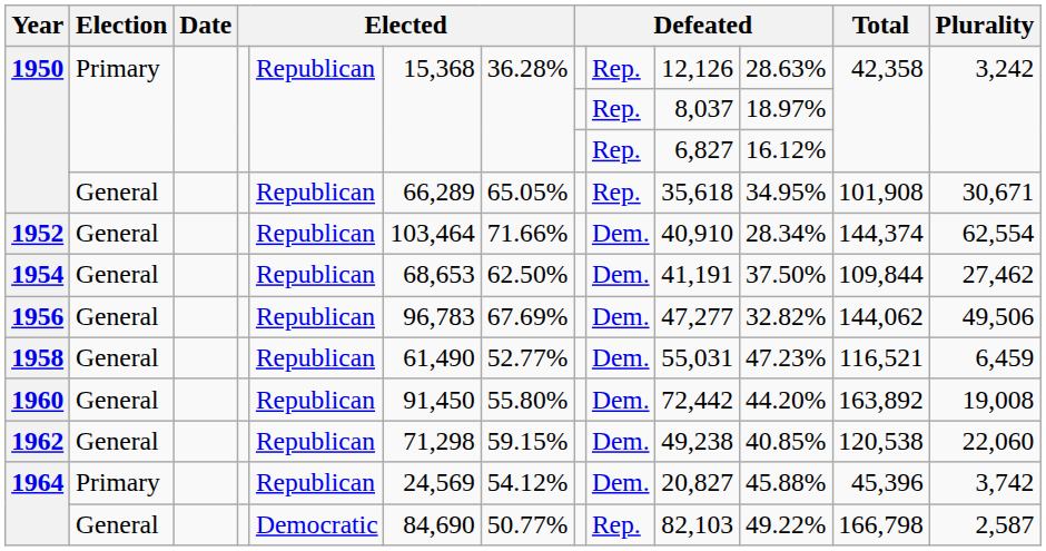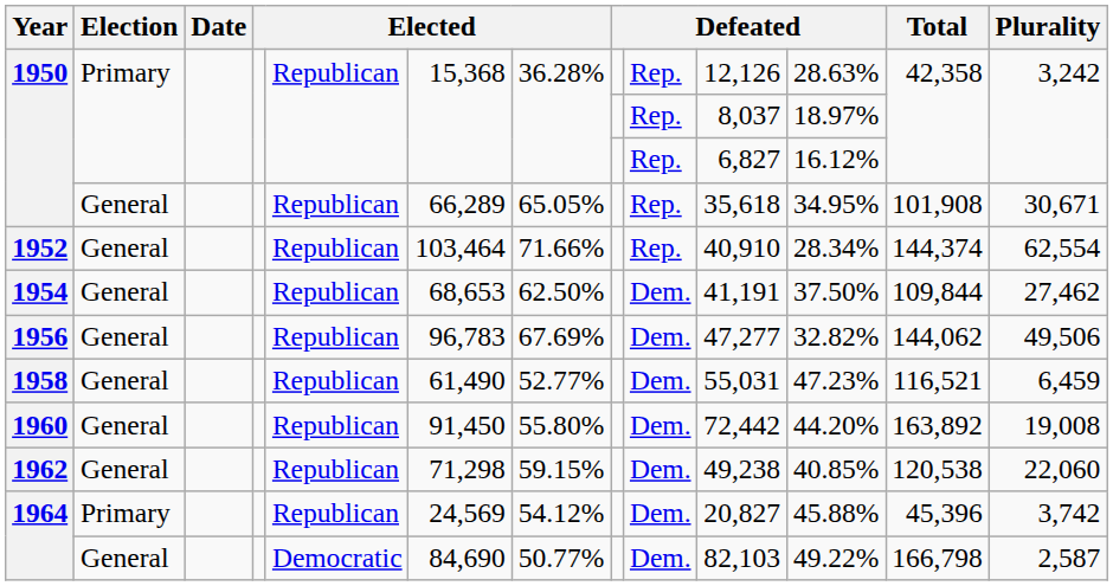 <table class=wikitable>
 <tr>
 <th>Year</th>
 <th>Election</th>
 <th>Date</th>
 <th ! colspan="4">Elected</th>
 <th ! colspan="4">Defeated</th>
 <th>Total</th>
 <th>Plurality</th>
 </tr>
 <tr>
 <th rowspan="4" valign="top"><a href='#'>1950</a></th>
 <td rowspan="3" valign="top">Primary</td>
 <td rowspan="3" valign="top"></td>
 <td rowspan="3" valign="top"></td>
 <td rowspan="3" valign="top" ><a href='#'>Republican</a></td>
 <td rowspan="3" valign="top" align="right">15,368</td>
 <td rowspan="3" valign="top" align="right">36.28%</td>
 <td valign="top"></td>
 <td valign="top" ><a href='#'>Rep.</a></td>
 <td valign="top" align="right">12,126</td>
 <td valign="top" align="right">28.63%</td>
 <td rowspan="3" valign="top" align="right">42,358</td>
 <td rowspan="3" valign="top" align="right">3,242</td>
 </tr>
 <tr>
 <td valign="top"></td>
 <td valign="top" ><a href='#'>Rep.</a></td>
 <td valign="top" align="right">8,037</td>
 <td valign="top" align="right">18.97%</td>
 </tr>
 <tr>
 <td valign="top"></td>
 <td valign="top" ><a href='#'>Rep.</a></td>
 <td valign="top" align="right">6,827</td>
 <td valign="top" align="right">16.12%</td>
 </tr>
 <tr>
 <td valign="top">General</td>
 <td valign="top"></td>
 <td valign="top"></td>
 <td valign="top" ><a href='#'>Republican</a></td>
 <td valign="top" align="right">66,289</td>
 <td valign="top" align="right">65.05%</td>
 <td valign="top"></td>
 <td valign="top" ><a href='#'>Rep.</a></td>
 <td valign="top" align="right">35,618</td>
 <td valign="top" align="right">34.95%</td>
 <td valign="top" align="right">101,908</td>
 <td valign="top" align="right">30,671</td>
 </tr>
 <tr>
 <th valign="top"><a href='#'>1952</a></th>
 <td valign="top">General</td>
 <td valign="top"></td>
 <td valign="top"></td>
 <td valign="top" ><a href='#'>Republican</a></td>
 <td valign="top" align="right">103,464</td>
 <td valign="top" align="right">71.66%</td>
 <td valign="top"></td>
-<td valign="top" ><a href='#'>Dem.</a></td>
+<td valign="top" ><a href='#'>Rep.</a></td>
 <td valign="top" align="right">40,910</td>
 <td valign="top" align="right">28.34%</td>
 <td valign="top" align="right">144,374</td>
 <td valign="top" align="right">62,554</td>
 </tr>
 <tr>
 <th valign="top"><a href='#'>1954</a></th>
 <td valign="top">General</td>
 <td valign="top"></td>
 <td valign="top"></td>
 <td valign="top" ><a href='#'>Republican</a></td>
 <td valign="top" align="right">68,653</td>
 <td valign="top" align="right">62.50%</td>
 <td valign="top"></td>
 <td valign="top" ><a href='#'>Dem.</a></td>
 <td valign="top" align="right">41,191</td>
 <td valign="top" align="right">37.50%</td>
 <td valign="top" align="right">109,844</td>
 <td valign="top" align="right">27,462</td>
 </tr>
 <tr>
 <th valign="top"><a href='#'>1956</a></th>
 <td valign="top">General</td>
 <td valign="top"></td>
 <td valign="top"></td>
 <td valign="top" ><a href='#'>Republican</a></td>
 <td valign="top" align="right">96,783</td>
 <td valign="top" align="right">67.69%</td>
 <td valign="top"></td>
 <td valign="top" ><a href='#'>Dem.</a></td>
 <td valign="top" align="right">47,277</td>
 <td valign="top" align="right">32.82%</td>
 <td valign="top" align="right">144,062</td>
 <td valign="top" align="right">49,506</td>
 </tr>
 <tr>
 <th valign="top"><a href='#'>1958</a></th>
 <td valign="top">General</td>
 <td valign="top"></td>
 <td valign="top"></td>
 <td valign="top" ><a href='#'>Republican</a></td>
 <td valign="top" align="right">61,490</td>
 <td valign="top" align="right">52.77%</td>
 <td valign="top"></td>
 <td valign="top" ><a href='#'>Dem.</a></td>
 <td valign="top" align="right">55,031</td>
 <td valign="top" align="right">47.23%</td>
 <td valign="top" align="right">116,521</td>
 <td valign="top" align="right">6,459</td>
 </tr>
 <tr>
 <th valign="top"><a href='#'>1960</a></th>
 <td valign="top">General</td>
 <td valign="top"></td>
 <td valign="top"></td>
 <td valign="top" ><a href='#'>Republican</a></td>
 <td valign="top" align="right">91,450</td>
 <td valign="top" align="right">55.80%</td>
 <td valign="top"></td>
 <td valign="top" ><a href='#'>Dem.</a></td>
 <td valign="top" align="right">72,442</td>
 <td valign="top" align="right">44.20%</td>
 <td valign="top" align="right">163,892</td>
 <td valign="top" align="right">19,008</td>
 </tr>
 <tr>
 <th valign="top"><a href='#'>1962</a></th>
 <td valign="top">General</td>
 <td valign="top"></td>
 <td valign="top"></td>
 <td valign="top" ><a href='#'>Republican</a></td>
 <td valign="top" align="right">71,298</td>
 <td valign="top" align="right">59.15%</td>
 <td valign="top"></td>
 <td valign="top" ><a href='#'>Dem.</a></td>
 <td valign="top" align="right">49,238</td>
 <td valign="top" align="right">40.85%</td>
 <td valign="top" align="right">120,538</td>
 <td valign="top" align="right">22,060</td>
 </tr>
 <tr>
 <th rowspan="2" valign="top"><a href='#'>1964</a></th>
 <td valign="top">Primary</td>
 <td valign="top"></td>
 <td valign="top"></td>
 <td valign="top" ><a href='#'>Republican</a></td>
 <td valign="top" align="right">24,569</td>
 <td valign="top" align="right">54.12%</td>
 <td valign="top"></td>
 <td valign="top" ><a href='#'>Dem.</a></td>
 <td valign="top" align="right">20,827</td>
 <td valign="top" align="right">45.88%</td>
 <td valign="top" align="right">45,396</td>
 <td valign="top" align="right">3,742</td>
 </tr>
 <tr>
 <td valign="top">General</td>
 <td valign="top"></td>
 <td valign="top"></td>
 <td valign="top" ><a href='#'>Democratic</a></td>
 <td valign="top" align="right">84,690</td>
 <td valign="top" align="right">50.77%</td>
 <td valign="top"></td>
-<td valign="top" ><a href='#'>Rep.</a></td>
+<td valign="top" ><a href='#'>Dem.</a></td>
 <td valign="top" align="right">82,103</td>
 <td valign="top" align="right">49.22%</td>
 <td valign="top" align="right">166,798</td>
 <td valign="top" align="right">2,587</td>
 </tr>
 </table>
